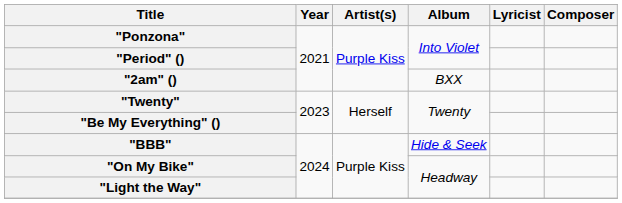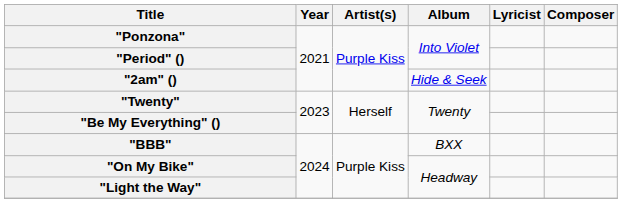 <table class="wikitable plainrowheaders sortable" style="text-align:center">
 <tr>
 <th scope="col" style="width:21em">Title</th>
 <th scope="col">Year</th>
 <th scope="col">Artist(s)</th>
 <th scope="col">Album</th>
 <th scope="col" class="unsortable">Lyricist</th>
 <th scope="col" class="unsortable">Composer</th>
 </tr>
 <tr>
 <th scope="row">"Ponzona"</th>
 <td rowspan="3">2021</td>
 <td rowspan="3"><a href='#'>Purple Kiss</a></td>
 <td rowspan="2"><em><a href='#'>Into Violet</a></em></td>
 <td></td>
 <td></td>
 </tr>
 <tr>
 <th scope="row">"Period" ()</th>
 <td></td>
 <td></td>
 </tr>
 <tr>
 <th scope="row">"2am" ()</th>
-<td><em>BXX</em></td>
+<td><em><a href='#'>Hide & Seek</a></em></td>
 <td></td>
 <td></td>
 </tr>
 <tr>
 <th scope="row">"Twenty"</th>
 <td rowspan="2">2023</td>
 <td rowspan="2">Herself</td>
 <td rowspan="2"><em>Twenty</em></td>
 <td></td>
 <td></td>
 </tr>
 <tr>
 <th scope="row">"Be My Everything" ()</th>
 <td></td>
 <td></td>
 </tr>
 <tr>
 <th scope="row">"BBB"</th>
 <td rowspan="3">2024</td>
 <td rowspan="3">Purple Kiss</td>
-<td><em><a href='#'>Hide & Seek</a></em></td>
+<td><em>BXX</em></td>
 <td></td>
 <td></td>
 </tr>
 <tr>
 <th scope="row">"On My Bike"</th>
 <td rowspan="2"><em>Headway</em></td>
 <td></td>
 <td></td>
 </tr>
 <tr>
 <th scope="row">"Light the Way"</th>
 <td></td>
 <td></td>
 </tr>
 <tr>
 </tr>
 </table>
